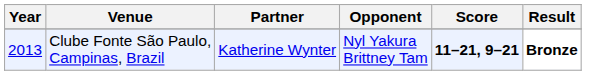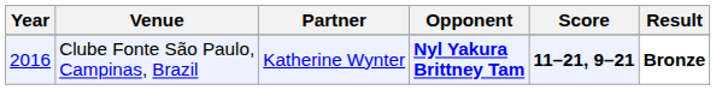 <table class="sortable wikitable" style="font-size: 90%;">
 <tr>
 <th>Year</th>
 <th>Venue</th>
 <th>Partner</th>
 <th>Opponent</th>
 <th>Score</th>
 <th>Result</th>
 </tr>
 <tr>
 </tr>
 <tr style="background:#ECF2FF">
-<td align="center"><a href='#'>2013</a></td>
+<td align="center"><a href='#'>2016</a></td>
 <td align="left">Clube Fonte São Paulo,<br> <a href='#'>Campinas</a>, <a href='#'>Brazil</a></td>
 <td align="left"> <a href='#'>Katherine Wynter</a></td>
-<td align="left"> <a href='#'>Nyl Yakura</a><br> <a href='#'>Brittney Tam</a></td>
+<td align="left"><strong> <a href='#'>Nyl Yakura</a><br> <a href='#'>Brittney Tam</a></strong></td>
 <td align="left"><strong>11–21, 9–21</strong></td>
 <td style="text-align:left; background:white"> <strong>Bronze</strong></td>
 </tr>
 </table>
